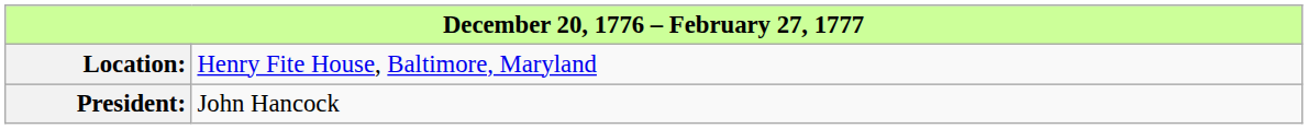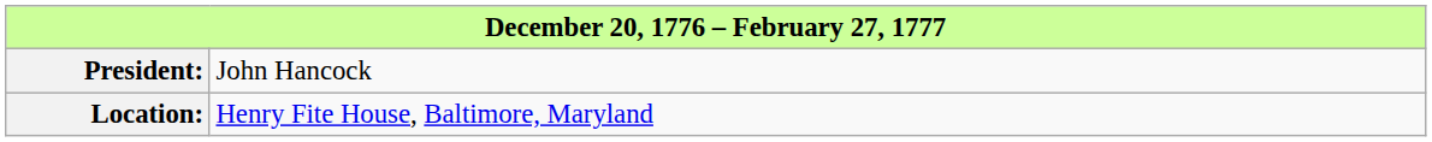 <table class=wikitable>
 <tr>
 <th colspan=2 style="background:#ccff99;">December 20, 1776 – February 27, 1777</th>
 </tr>
 <tr>
+<th style="text-align: right">President:</th>
+<td>John Hancock</td>
+</tr>
+<tr>
 <th style="width: 7em; text-align: right">Location:</th>
 <td style="width: 44em;"><a href='#'>Henry Fite House</a>, <a href='#'>Baltimore, Maryland</a></td>
 </tr>
-<tr>
-<th style="text-align: right">President:</th>
-<td>John Hancock</td>
-</tr>
 </table>
